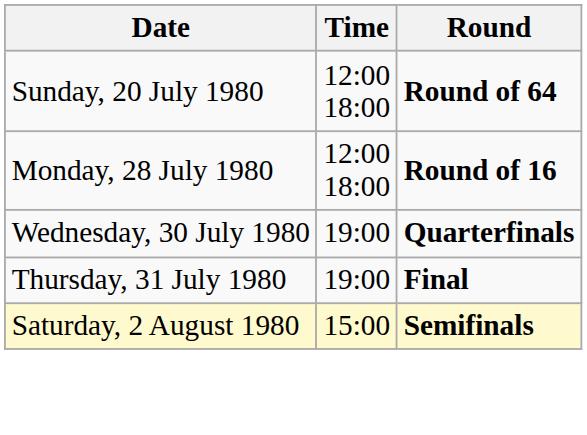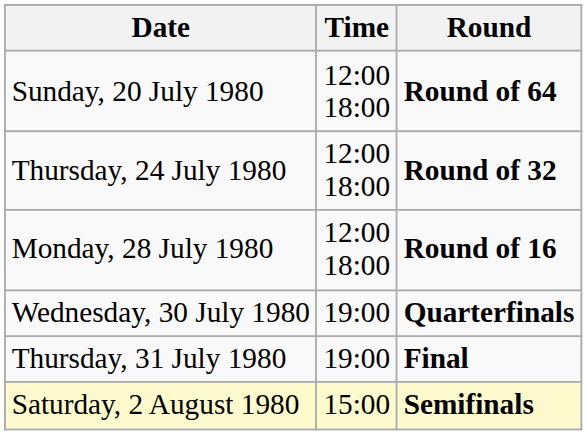 <table class="wikitable">
 <tr>
 <th>Date</th>
 <th>Time</th>
 <th>Round</th>
 </tr>
 <tr>
 <td>Sunday, 20 July 1980</td>
 <td>12:00<br>18:00</td>
 <td><strong>Round of 64</strong></td>
+</tr>
+<tr>
+<td>Thursday, 24 July 1980</td>
+<td>12:00<br>18:00</td>
+<td><strong>Round of 32</strong></td>
 </tr>
 <tr>
 <td>Monday, 28 July 1980</td>
 <td>12:00<br>18:00</td>
 <td><strong>Round of 16</strong></td>
 </tr>
 <tr>
 <td>Wednesday, 30 July 1980</td>
 <td>19:00</td>
 <td><strong>Quarterfinals</strong></td>
 </tr>
 <tr>
 <td>Thursday, 31 July 1980</td>
 <td>19:00</td>
 <td><strong>Final</strong></td>
 </tr>
 <tr style=background:lemonchiffon>
 <td>Saturday, 2 August 1980</td>
 <td>15:00</td>
 <td><strong>Semifinals</strong></td>
 </tr>
 </table>
